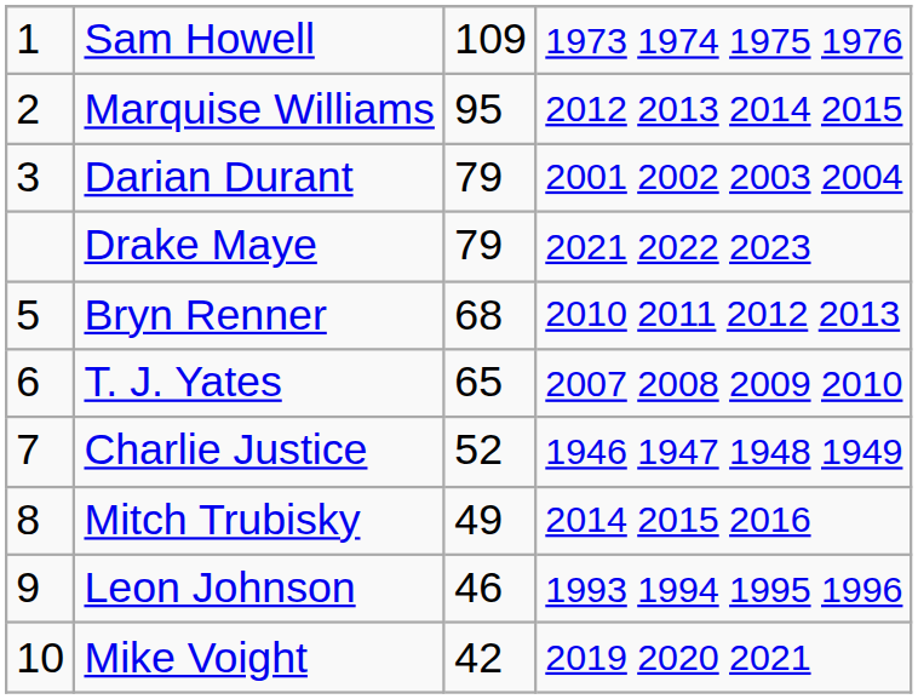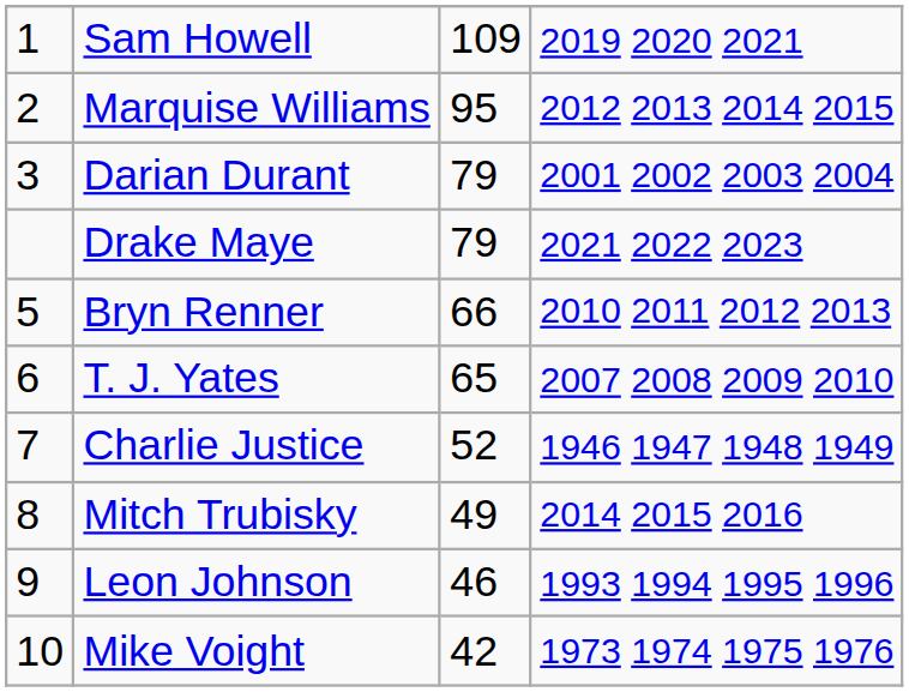 <table class="wikitable">
 <tr>
 </tr>
 <tr>
 <td>1</td>
 <td><a href='#'>Sam Howell</a></td>
 <td><abbr>109</abbr></td>
-<td style="font-size:85%;"><a href='#'>1973</a> <a href='#'>1974</a> <a href='#'>1975</a> <a href='#'>1976</a></td>
+<td style="font-size:85%;"><a href='#'>2019</a> <a href='#'>2020</a> <a href='#'>2021</a></td>
 </tr>
 <tr>
 <td>2</td>
 <td><a href='#'>Marquise Williams</a></td>
 <td><abbr>95</abbr></td>
 <td style="font-size:85%;"><a href='#'>2012</a> <a href='#'>2013</a> <a href='#'>2014</a> <a href='#'>2015</a></td>
 </tr>
 <tr>
 <td>3</td>
 <td><a href='#'>Darian Durant</a></td>
 <td><abbr>79</abbr></td>
 <td style="font-size:85%;"><a href='#'>2001</a> <a href='#'>2002</a> <a href='#'>2003</a> <a href='#'>2004</a></td>
 </tr>
 <tr>
 <td></td>
 <td><a href='#'>Drake Maye</a></td>
 <td><abbr>79</abbr></td>
 <td style="font-size:85%;"><a href='#'>2021</a> <a href='#'>2022</a> <a href='#'>2023</a></td>
 </tr>
 <tr>
 <td>5</td>
 <td><a href='#'>Bryn Renner</a></td>
-<td><abbr>68</abbr></td>
+<td><abbr>66</abbr></td>
 <td style="font-size:85%;"><a href='#'>2010</a> <a href='#'>2011</a> <a href='#'>2012</a> <a href='#'>2013</a></td>
 </tr>
 <tr>
 <td>6</td>
 <td><a href='#'>T. J. Yates</a></td>
 <td><abbr>65</abbr></td>
 <td style="font-size:85%;"><a href='#'>2007</a> <a href='#'>2008</a> <a href='#'>2009</a> <a href='#'>2010</a></td>
 </tr>
 <tr>
 <td>7</td>
 <td><a href='#'>Charlie Justice</a></td>
 <td><abbr>52</abbr></td>
 <td style="font-size:85%;"><a href='#'>1946</a> <a href='#'>1947</a> <a href='#'>1948</a> <a href='#'>1949</a></td>
 </tr>
 <tr>
 <td>8</td>
 <td><a href='#'>Mitch Trubisky</a></td>
 <td><abbr>49</abbr></td>
 <td style="font-size:85%;"><a href='#'>2014</a> <a href='#'>2015</a> <a href='#'>2016</a></td>
 </tr>
 <tr>
 <td>9</td>
 <td><a href='#'>Leon Johnson</a></td>
 <td><abbr>46</abbr></td>
 <td style="font-size:85%;"><a href='#'>1993</a> <a href='#'>1994</a> <a href='#'>1995</a> <a href='#'>1996</a></td>
 </tr>
 <tr>
 <td>10</td>
 <td><a href='#'>Mike Voight</a></td>
 <td><abbr>42</abbr></td>
-<td style="font-size:85%;"><a href='#'>2019</a> <a href='#'>2020</a> <a href='#'>2021</a></td>
+<td style="font-size:85%;"><a href='#'>1973</a> <a href='#'>1974</a> <a href='#'>1975</a> <a href='#'>1976</a></td>
 </tr>
 </table>
